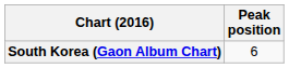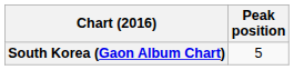 <table class="wikitable sortable plainrowheaders" style="text-align:center;">
 <tr>
 <th>Chart (2016)</th>
 <th>Peak<br>position</th>
 </tr>
 <tr>
 <th scope="row">South Korea (<a href='#'>Gaon Album Chart</a>)</th>
-<td>6</td>
+<td>5</td>
 </tr>
 </table>
